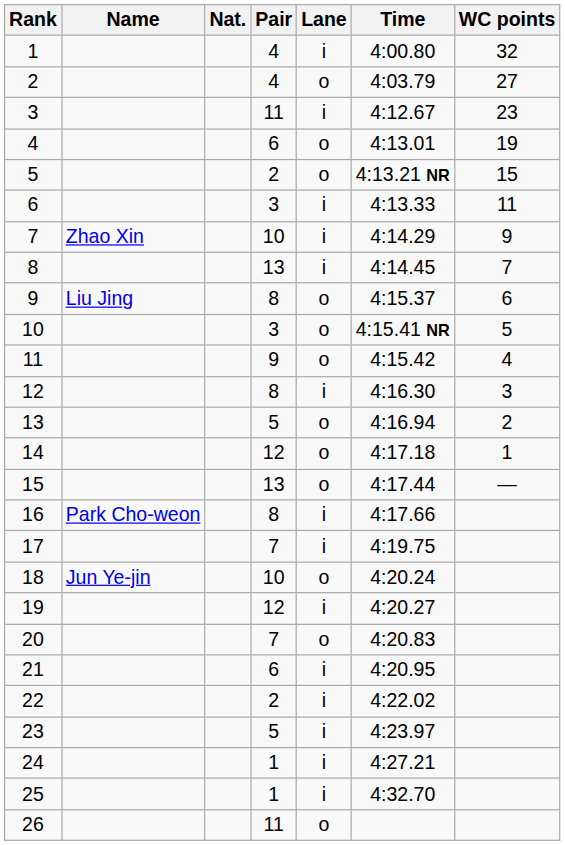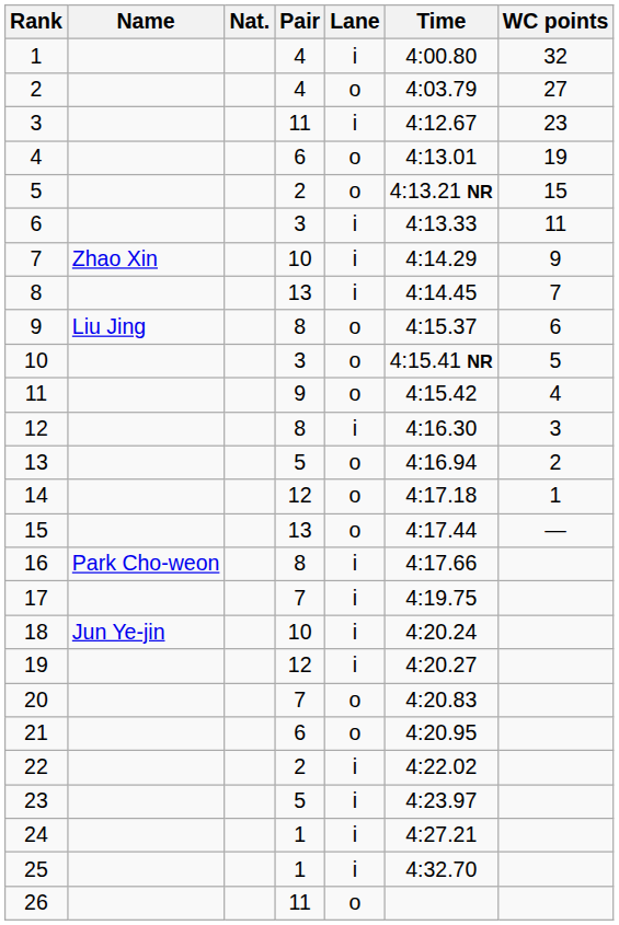 <table class="wikitable sortable" style="text-align:center">
 <tr>
 <th>Rank</th>
 <th>Name</th>
 <th>Nat.</th>
 <th>Pair</th>
 <th>Lane</th>
 <th>Time</th>
 <th>WC points</th>
 </tr>
 <tr>
 <td>1</td>
 <td align=left></td>
 <td></td>
 <td>4</td>
 <td>i</td>
 <td>4:00.80</td>
 <td>32</td>
 </tr>
 <tr>
 <td>2</td>
 <td align=left></td>
 <td></td>
 <td>4</td>
 <td>o</td>
 <td>4:03.79</td>
 <td>27</td>
 </tr>
 <tr>
 <td>3</td>
 <td align=left></td>
 <td></td>
 <td>11</td>
 <td>i</td>
 <td>4:12.67</td>
 <td>23</td>
 </tr>
 <tr>
 <td>4</td>
 <td align=left></td>
 <td></td>
 <td>6</td>
 <td>o</td>
 <td>4:13.01</td>
 <td>19</td>
 </tr>
 <tr>
 <td>5</td>
 <td align=left></td>
 <td></td>
 <td>2</td>
 <td>o</td>
 <td>4:13.21 <small><strong>NR</strong></small></td>
 <td>15</td>
 </tr>
 <tr>
 <td>6</td>
 <td align=left></td>
 <td></td>
 <td>3</td>
 <td>i</td>
 <td>4:13.33</td>
 <td>11</td>
 </tr>
 <tr>
 <td>7</td>
 <td align=left><a href='#'>Zhao Xin</a></td>
 <td></td>
 <td>10</td>
 <td>i</td>
 <td>4:14.29</td>
 <td>9</td>
 </tr>
 <tr>
 <td>8</td>
 <td align=left></td>
 <td></td>
 <td>13</td>
 <td>i</td>
 <td>4:14.45</td>
 <td>7</td>
 </tr>
 <tr>
 <td>9</td>
 <td align=left><a href='#'>Liu Jing</a></td>
 <td></td>
 <td>8</td>
 <td>o</td>
 <td>4:15.37</td>
 <td>6</td>
 </tr>
 <tr>
 <td>10</td>
 <td align=left></td>
 <td></td>
 <td>3</td>
 <td>o</td>
 <td>4:15.41 <small><strong>NR</strong></small></td>
 <td>5</td>
 </tr>
 <tr>
 <td>11</td>
 <td align=left></td>
 <td></td>
 <td>9</td>
 <td>o</td>
 <td>4:15.42</td>
 <td>4</td>
 </tr>
 <tr>
 <td>12</td>
 <td align=left></td>
 <td></td>
 <td>8</td>
 <td>i</td>
 <td>4:16.30</td>
 <td>3</td>
 </tr>
 <tr>
 <td>13</td>
 <td align=left></td>
 <td></td>
 <td>5</td>
 <td>o</td>
 <td>4:16.94</td>
 <td>2</td>
 </tr>
 <tr>
 <td>14</td>
 <td align=left></td>
 <td></td>
 <td>12</td>
 <td>o</td>
 <td>4:17.18</td>
 <td>1</td>
 </tr>
 <tr>
 <td>15</td>
 <td align=left></td>
 <td></td>
 <td>13</td>
 <td>o</td>
 <td>4:17.44</td>
 <td>—</td>
 </tr>
 <tr>
 <td>16</td>
 <td align=left><a href='#'>Park Cho-weon</a></td>
 <td></td>
 <td>8</td>
 <td>i</td>
 <td>4:17.66</td>
 <td></td>
 </tr>
 <tr>
 <td>17</td>
 <td align=left></td>
 <td></td>
 <td>7</td>
 <td>i</td>
 <td>4:19.75</td>
 <td></td>
 </tr>
 <tr>
 <td>18</td>
 <td align=left><a href='#'>Jun Ye-jin</a></td>
 <td></td>
 <td>10</td>
-<td>o</td>
+<td>i</td>
 <td>4:20.24</td>
 <td></td>
 </tr>
 <tr>
 <td>19</td>
 <td align=left></td>
 <td></td>
 <td>12</td>
 <td>i</td>
 <td>4:20.27</td>
 <td></td>
 </tr>
 <tr>
 <td>20</td>
 <td align=left></td>
 <td></td>
 <td>7</td>
 <td>o</td>
 <td>4:20.83</td>
 <td></td>
 </tr>
 <tr>
 <td>21</td>
 <td align=left></td>
 <td></td>
 <td>6</td>
-<td>i</td>
+<td>o</td>
 <td>4:20.95</td>
 <td></td>
 </tr>
 <tr>
 <td>22</td>
 <td align=left></td>
 <td></td>
 <td>2</td>
 <td>i</td>
 <td>4:22.02</td>
 <td></td>
 </tr>
 <tr>
 <td>23</td>
 <td align=left></td>
 <td></td>
 <td>5</td>
 <td>i</td>
 <td>4:23.97</td>
 <td></td>
 </tr>
 <tr>
 <td>24</td>
 <td align=left></td>
 <td></td>
 <td>1</td>
 <td>i</td>
 <td>4:27.21</td>
 <td></td>
 </tr>
 <tr>
 <td>25</td>
 <td align=left></td>
 <td></td>
 <td>1</td>
 <td>i</td>
 <td>4:32.70</td>
 <td></td>
 </tr>
 <tr>
 <td>26</td>
 <td align=left></td>
 <td></td>
 <td>11</td>
 <td>o</td>
 <td></td>
 <td></td>
 </tr>
 </table>
